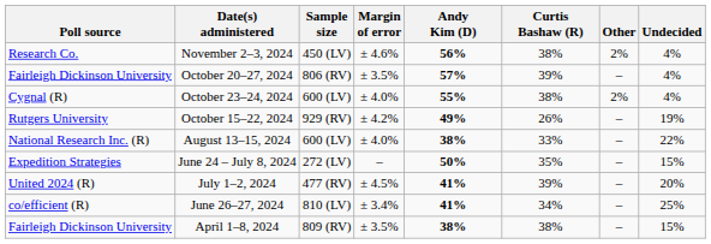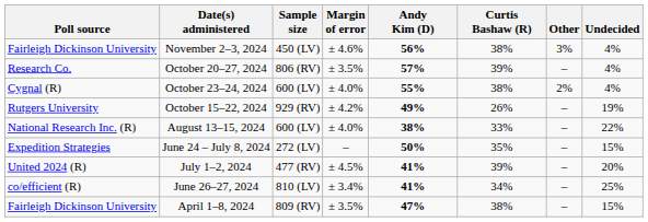 <table class="wikitable" style="font-size:90%;text-align:center;">
 <tr style="vertical-align:bottom">
 <th>Poll source</th>
 <th>Date(s)<br>administered</th>
 <th>Sample<br>size</th>
 <th>Margin<br>of error</th>
 <th style="width:100px;">Andy<br>Kim (D)</th>
 <th style="width:100px;">Curtis<br>Bashaw (R)</th>
 <th>Other</th>
 <th>Undecided</th>
 </tr>
 <tr>
-<td style="text-align:left;"><a href='#'>Research Co.</a></td>
+<td style="text-align:left;"><a href='#'>Fairleigh Dickinson University</a></td>
 <td>November 2–3, 2024</td>
 <td>450 (LV)</td>
 <td>± 4.6%</td>
 <td><strong>56%</strong></td>
 <td>38%</td>
-<td>2%</td>
+<td>3%</td>
 <td>4%</td>
 </tr>
 <tr>
-<td style="text-align:left;"><a href='#'>Fairleigh Dickinson University</a></td>
+<td style="text-align:left;"><a href='#'>Research Co.</a></td>
 <td>October 20–27, 2024</td>
 <td>806 (RV)</td>
 <td>± 3.5%</td>
 <td><strong>57%</strong></td>
 <td>39%</td>
 <td>–</td>
 <td>4%</td>
 </tr>
 <tr>
 <td style="text-align:left;"><a href='#'>Cygnal</a> (R)</td>
 <td>October 23–24, 2024</td>
 <td>600 (LV)</td>
 <td>± 4.0%</td>
 <td><strong>55%</strong></td>
 <td>38%</td>
 <td>2%</td>
 <td>4%</td>
 </tr>
 <tr>
 <td style="text-align:left;"><a href='#'>Rutgers University</a></td>
 <td>October 15–22, 2024</td>
 <td>929 (RV)</td>
 <td>± 4.2%</td>
 <td><strong>49%</strong></td>
 <td>26%</td>
 <td>–</td>
 <td>19%</td>
 </tr>
 <tr>
 <td style="text-align:left;"><a href='#'>National Research Inc.</a> (R)</td>
 <td>August 13–15, 2024</td>
 <td>600 (LV)</td>
 <td>± 4.0%</td>
 <td><strong>38%</strong></td>
 <td>33%</td>
 <td>–</td>
 <td>22%</td>
 </tr>
 <tr>
 <td style="text-align:left;"><a href='#'>Expedition Strategies</a></td>
 <td data-sort-value="2024-10-21">June 24 – July 8, 2024</td>
 <td>272 (LV)</td>
 <td>–</td>
 <td><strong>50%</strong></td>
 <td>35%</td>
 <td>–</td>
 <td>15%</td>
 </tr>
 <tr>
 <td style="text-align:left;"><a href='#'>United 2024</a> (R)</td>
 <td>July 1–2, 2024</td>
 <td>477 (RV)</td>
 <td>± 4.5%</td>
 <td><strong>41%</strong></td>
 <td>39%</td>
 <td>–</td>
 <td>20%</td>
 </tr>
 <tr>
 <td style="text-align:left;"><a href='#'>co/efficient</a> (R)</td>
 <td>June 26–27, 2024</td>
 <td>810 (LV)</td>
 <td>± 3.4%</td>
 <td><strong>41%</strong></td>
 <td>34%</td>
 <td>–</td>
 <td>25%</td>
 </tr>
 <tr>
 <td style="text-align:left;"><a href='#'>Fairleigh Dickinson University</a></td>
 <td>April 1–8, 2024</td>
 <td>809 (RV)</td>
 <td>± 3.5%</td>
-<td><strong>38%</strong></td>
+<td><strong>47%</strong></td>
 <td>38%</td>
 <td>–</td>
 <td>15%</td>
 </tr>
 </table>
